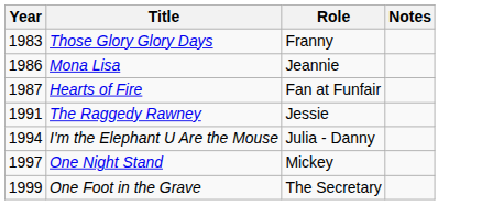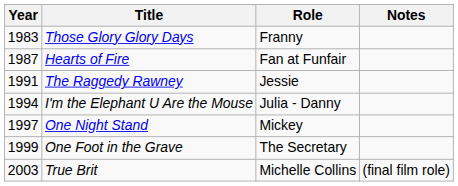 <table class="wikitable">
 <tr>
 <th>Year</th>
 <th>Title</th>
 <th>Role</th>
 <th>Notes</th>
 </tr>
 <tr>
 <td>1983</td>
 <td><em><a href='#'>Those Glory Glory Days</a></em></td>
 <td>Franny</td>
-<td></td>
-</tr>
-<tr>
-<td>1986</td>
-<td><em><a href='#'>Mona Lisa</a></em></td>
-<td>Jeannie</td>
 <td></td>
 </tr>
 <tr>
 <td>1987</td>
 <td><em><a href='#'>Hearts of Fire</a></em></td>
 <td>Fan at Funfair</td>
 <td></td>
 </tr>
 <tr>
 <td>1991</td>
 <td><em><a href='#'>The Raggedy Rawney</a></em></td>
 <td>Jessie</td>
 <td></td>
 </tr>
 <tr>
 <td>1994</td>
 <td><em>I'm the Elephant U Are the Mouse</em></td>
 <td>Julia - Danny</td>
 <td></td>
 </tr>
 <tr>
 <td>1997</td>
 <td><em><a href='#'>One Night Stand</a></em></td>
 <td>Mickey</td>
 <td></td>
 </tr>
 <tr>
 <td>1999</td>
 <td><em>One Foot in the Grave</em></td>
 <td>The Secretary</td>
 <td></td>
 </tr>
+<tr>
+<td>2003</td>
+<td><em>True Brit</em></td>
+<td>Michelle Collins</td>
+<td>(final film role)</td>
+</tr>
 </table>
